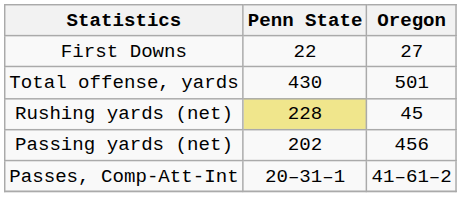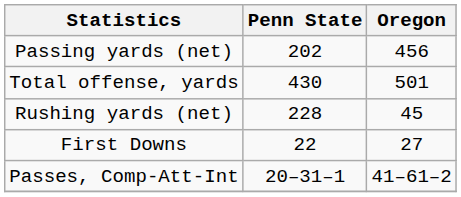 <table class="wikitable" style="text-align: center;">
 <tr>
 <th>Statistics</th>
 <th>Penn State</th>
 <th>Oregon</th>
 </tr>
 <tr>
-<td>First Downs</td>
-<td>22</td>
-<td>27</td>
+<td>Passing yards (net)</td>
+<td>202</td>
+<td>456</td>
 </tr>
 <tr>
 <td>Total offense, yards</td>
 <td>430</td>
 <td>501</td>
 </tr>
 <tr>
 <td>Rushing yards (net)</td>
-<td style="background: khaki;">228</td>
+<td>228</td>
 <td>45</td>
 </tr>
 <tr>
-<td>Passing yards (net)</td>
-<td>202</td>
-<td>456</td>
+<td>First Downs</td>
+<td>22</td>
+<td>27</td>
 </tr>
 <tr>
 <td>Passes, Comp-Att-Int</td>
 <td>20–31–1</td>
 <td>41–61–2</td>
 </tr>
 <tr>
 </tr>
 </table>
